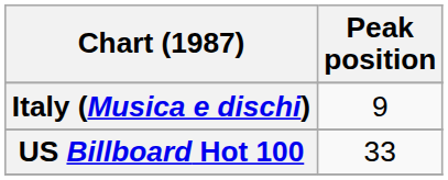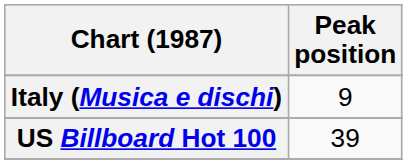 <table class="wikitable sortable plainrowheaders" style="text-align:center">
 <tr>
 <th scope="col">Chart (1987)</th>
 <th scope="col">Peak<br>position</th>
 </tr>
 <tr>
 </tr>
 <tr>
 </tr>
 <tr>
 <th scope="row">Italy (<em><a href='#'>Musica e dischi</a></em>)</th>
 <td>9</td>
 </tr>
 <tr>
 </tr>
 <tr>
 </tr>
 <tr>
 </tr>
 <tr>
 </tr>
 <tr>
 <th scope="row">US <a href='#'><em>Billboard</em> Hot 100</a></th>
-<td>33</td>
+<td>39</td>
 </tr>
 <tr>
 </tr>
 </table>
